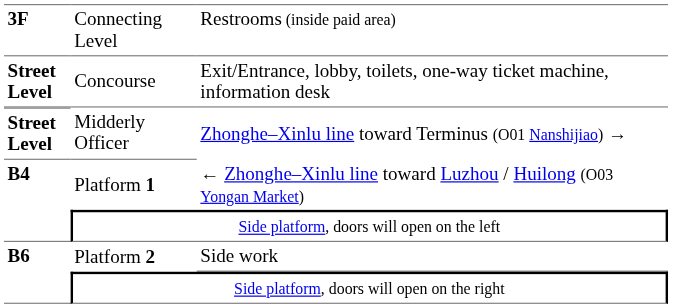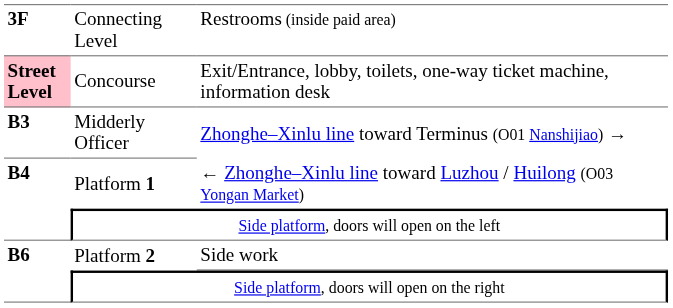 <table border="0" cellspacing="0" cellpadding="3" table>
 <tr>
 <td style="border-top:solid 1px gray;" valign=top><strong>3F</strong></td>
 <td style="border-top:solid 1px gray;" valign=top>Connecting<br>Level</td>
 <td style="border-top:solid 1px gray;" valign=top>Restrooms<small> (inside paid area)</small></td>
 </tr>
 <tr>
-<td style="width:50px; border-bottom:solid 1px gray; border-top:solid 1px gray; "><strong>Street Level</strong></td>
+<td style="background: pink; width:50px; border-bottom:solid 1px gray; border-top:solid 1px gray; "><strong>Street Level</strong></td>
 <td style="width:100px; border-top:solid 1px gray; border-bottom:solid 1px gray; ">Concourse</td>
 <td style="width:390px; border-top:solid 1px gray; border-bottom:solid 1px gray; ">Exit/Entrance, lobby, toilets, one-way ticket machine, information desk</td>
 </tr>
 <tr>
-<td style="width:50px; border-bottom:solid 1px gray; border-top:solid 1px gray; "><strong>Street Level</strong></td>
+<td style="border-bottom:solid 1px gray;" valign=top><strong>B3</strong></td>
 <td style="border-bottom:solid 1px gray;" valign=top>Midderly Officer</td>
 <td>  <a href='#'>Zhonghe–Xinlu line</a> toward Terminus <small>(O01 <a href='#'>Nanshijiao</a>)</small> →</td>
 </tr>
 <tr>
 <td rowspan="2" style="border-bottom:solid 1px gray; vertical-align:top;"><strong>B4</strong></td>
 <td>Platform <span><strong>1</strong></span></td>
 <td>←  <a href='#'>Zhonghe–Xinlu line</a> toward <a href='#'>Luzhou</a> / <a href='#'>Huilong</a> <small> (O03 <a href='#'>Yongan Market</a>)</small></td>
 </tr>
 <tr>
 <td style="border-right:solid 2px black;border-left:solid 2px black;border-bottom:solid 1px gray;border-top:solid 2px black;text-align:center;" colspan=2><small><a href='#'>Side platform</a>, doors will open on the left</small></td>
 </tr>
 <tr>
 <td rowspan="2" style="border-bottom:solid 1px gray; vertical-align:top;"><strong>B6</strong></td>
 <td>Platform <span><strong>2</strong></span></td>
 <td style="border-bottom:solid 1px gray;">Side work</td>
 </tr>
 <tr>
 <td style="border-right:solid 2px black;border-left:solid 2px black;border-bottom:solid 1px gray;border-top:solid 2px black;text-align:center;" colspan=2><small><a href='#'>Side platform</a>, doors will open on the right</small></td>
 </tr>
 </table>
